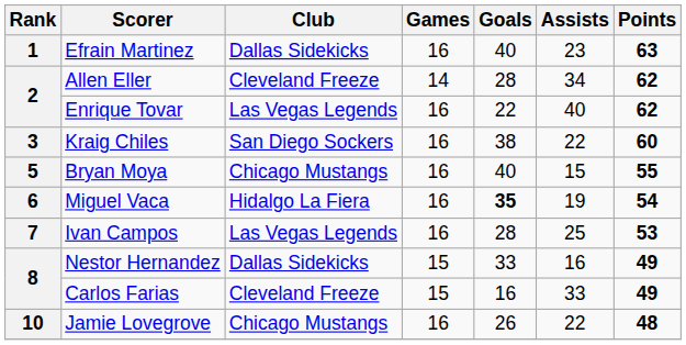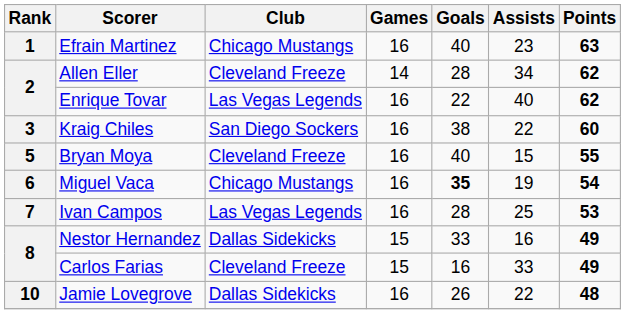 <table class="wikitable">
 <tr>
 <th>Rank</th>
 <th>Scorer</th>
 <th>Club</th>
 <th>Games</th>
 <th>Goals</th>
 <th>Assists</th>
 <th>Points</th>
 </tr>
 <tr>
 <th>1</th>
 <td> <a href='#'>Efrain Martinez</a></td>
-<td><a href='#'>Dallas Sidekicks</a></td>
+<td><a href='#'>Chicago Mustangs</a></td>
 <td style="text-align:center;">16</td>
 <td style="text-align:center;">40</td>
 <td style="text-align:center;">23</td>
 <td style="text-align:center;"><strong>63</strong></td>
 </tr>
 <tr>
 <th rowspan="2">2</th>
 <td> <a href='#'>Allen Eller</a></td>
 <td><a href='#'>Cleveland Freeze</a></td>
 <td style="text-align:center;">14</td>
 <td style="text-align:center;">28</td>
 <td style="text-align:center;">34</td>
 <td style="text-align:center;"><strong>62</strong></td>
 </tr>
 <tr>
 <td> <a href='#'>Enrique Tovar</a></td>
 <td><a href='#'>Las Vegas Legends</a></td>
 <td style="text-align:center;">16</td>
 <td style="text-align:center;">22</td>
 <td style="text-align:center;">40</td>
 <td style="text-align:center;"><strong>62</strong></td>
 </tr>
 <tr>
 <th>3</th>
 <td> <a href='#'>Kraig Chiles</a></td>
 <td><a href='#'>San Diego Sockers</a></td>
 <td style="text-align:center;">16</td>
 <td style="text-align:center;">38</td>
 <td style="text-align:center;">22</td>
 <td style="text-align:center;"><strong>60</strong></td>
 </tr>
 <tr>
 <th>5</th>
 <td> <a href='#'>Bryan Moya</a></td>
-<td><a href='#'>Chicago Mustangs</a></td>
+<td><a href='#'>Cleveland Freeze</a></td>
 <td style="text-align:center;">16</td>
 <td style="text-align:center;">40</td>
 <td style="text-align:center;">15</td>
 <td style="text-align:center;"><strong>55</strong></td>
 </tr>
 <tr>
 <th>6</th>
 <td> <a href='#'>Miguel Vaca</a></td>
-<td><a href='#'>Hidalgo La Fiera</a></td>
+<td><a href='#'>Chicago Mustangs</a></td>
 <td style="text-align:center;">16</td>
 <td style="text-align:center;"><strong>35</strong></td>
 <td style="text-align:center;">19</td>
 <td style="text-align:center;"><strong>54</strong></td>
 </tr>
 <tr>
 <th>7</th>
 <td> <a href='#'>Ivan Campos</a></td>
 <td><a href='#'>Las Vegas Legends</a></td>
 <td style="text-align:center;">16</td>
 <td style="text-align:center;">28</td>
 <td style="text-align:center;">25</td>
 <td style="text-align:center;"><strong>53</strong></td>
 </tr>
 <tr>
 <th rowspan="2">8</th>
 <td> <a href='#'>Nestor Hernandez</a></td>
 <td><a href='#'>Dallas Sidekicks</a></td>
 <td style="text-align:center;">15</td>
 <td style="text-align:center;">33</td>
 <td style="text-align:center;">16</td>
 <td style="text-align:center;"><strong>49</strong></td>
 </tr>
 <tr>
 <td> <a href='#'>Carlos Farias</a></td>
 <td><a href='#'>Cleveland Freeze</a></td>
 <td style="text-align:center;">15</td>
 <td style="text-align:center;">16</td>
 <td style="text-align:center;">33</td>
 <td style="text-align:center;"><strong>49</strong></td>
 </tr>
 <tr>
 <th>10</th>
 <td> <a href='#'>Jamie Lovegrove</a></td>
-<td><a href='#'>Chicago Mustangs</a></td>
+<td><a href='#'>Dallas Sidekicks</a></td>
 <td style="text-align:center;">16</td>
 <td style="text-align:center;">26</td>
 <td style="text-align:center;">22</td>
 <td style="text-align:center;"><strong>48</strong></td>
 </tr>
 <tr>
 </tr>
 </table>
